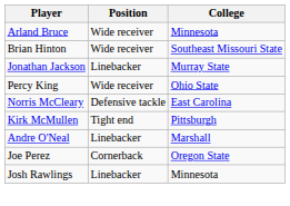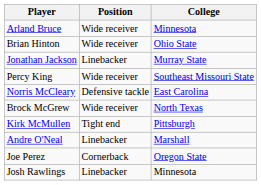 <table class="wikitable">
 <tr>
 <th>Player</th>
 <th>Position</th>
 <th>College</th>
 </tr>
 <tr>
 <td><a href='#'>Arland Bruce</a></td>
 <td>Wide receiver</td>
 <td><a href='#'>Minnesota</a></td>
 </tr>
 <tr>
 <td>Brian Hinton</td>
 <td>Wide receiver</td>
-<td><a href='#'>Southeast Missouri State</a></td>
+<td><a href='#'>Ohio State</a></td>
 </tr>
 <tr>
 <td><a href='#'>Jonathan Jackson</a></td>
 <td>Linebacker</td>
 <td><a href='#'>Murray State</a></td>
 </tr>
 <tr>
 <td>Percy King</td>
 <td>Wide receiver</td>
-<td><a href='#'>Ohio State</a></td>
+<td><a href='#'>Southeast Missouri State</a></td>
 </tr>
 <tr>
 <td><a href='#'>Norris McCleary</a></td>
 <td>Defensive tackle</td>
 <td><a href='#'>East Carolina</a></td>
+</tr>
+<tr>
+<td>Brock McGrew</td>
+<td>Wide receiver</td>
+<td><a href='#'>North Texas</a></td>
 </tr>
 <tr>
 <td><a href='#'>Kirk McMullen</a></td>
 <td>Tight end</td>
 <td><a href='#'>Pittsburgh</a></td>
 </tr>
 <tr>
 <td><a href='#'>Andre O'Neal</a></td>
 <td>Linebacker</td>
 <td><a href='#'>Marshall</a></td>
 </tr>
 <tr>
 <td>Joe Perez</td>
 <td>Cornerback</td>
 <td><a href='#'>Oregon State</a></td>
 </tr>
 <tr>
 <td>Josh Rawlings</td>
 <td>Linebacker</td>
 <td>Minnesota</td>
 </tr>
 </table>
